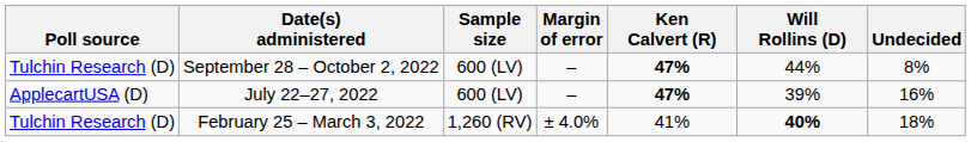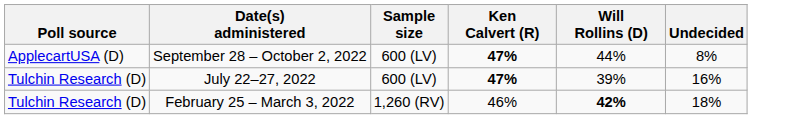 <table class="wikitable" style="font-size:90%;text-align:center;">
 <tr valign=bottom>
 <th>Poll source</th>
 <th>Date(s)<br>administered</th>
 <th>Sample<br>size</th>
-<th>Margin<br>of error</th>
 <th style="width:100px;">Ken<br>Calvert (R)</th>
 <th style="width:100px;">Will<br>Rollins (D)</th>
 <th>Undecided</th>
 </tr>
 <tr>
-<td style="text-align:left;"><a href='#'>Tulchin Research</a> (D)</td>
+<td style="text-align:left;"><a href='#'>ApplecartUSA</a> (D)</td>
 <td>September 28 – October 2, 2022</td>
 <td>600 (LV)</td>
-<td>–</td>
 <td><strong>47%</strong></td>
 <td>44%</td>
 <td>8%</td>
 </tr>
 <tr>
-<td style="text-align:left;"><a href='#'>ApplecartUSA</a> (D)</td>
+<td style="text-align:left;"><a href='#'>Tulchin Research</a> (D)</td>
 <td>July 22–27, 2022</td>
 <td>600 (LV)</td>
-<td>–</td>
 <td><strong>47%</strong></td>
 <td>39%</td>
 <td>16%</td>
 </tr>
 <tr>
 <td style="text-align:left;"><a href='#'>Tulchin Research</a> (D)</td>
 <td>February 25 – March 3, 2022</td>
 <td>1,260 (RV)</td>
-<td>± 4.0%</td>
-<td>41%</td>
-<td><strong>40%</strong></td>
+<td>46%</td>
+<td><strong>42%</strong></td>
 <td>18%</td>
 </tr>
 </table>
